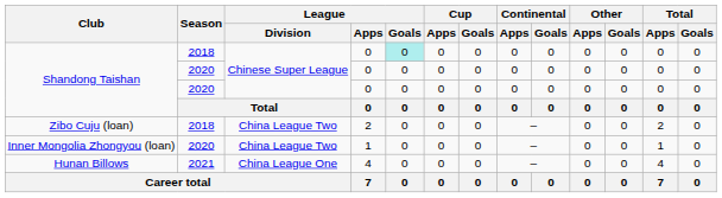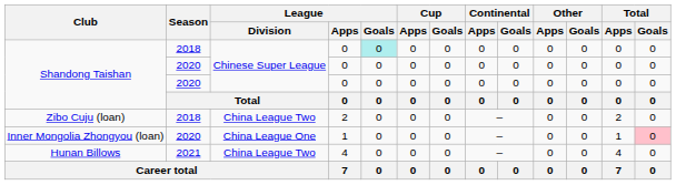 <table class="wikitable" style="text-align: center">
 <tr>
 <th rowspan="2">Club</th>
 <th rowspan="2">Season</th>
 <th colspan="3">League</th>
 <th colspan="2">Cup</th>
 <th colspan="2">Continental</th>
 <th colspan="2">Other</th>
 <th colspan="2">Total</th>
 </tr>
 <tr>
 <th>Division</th>
 <th>Apps</th>
 <th>Goals</th>
 <th>Apps</th>
 <th>Goals</th>
 <th>Apps</th>
 <th>Goals</th>
 <th>Apps</th>
 <th>Goals</th>
 <th>Apps</th>
 <th>Goals</th>
 </tr>
 <tr>
 <td rowspan="4"><a href='#'>Shandong Taishan</a></td>
 <td><a href='#'>2018</a></td>
 <td rowspan="3"><a href='#'>Chinese Super League</a></td>
 <td>0</td>
 <td style="background: paleturquoise;">0</td>
 <td>0</td>
 <td>0</td>
 <td>0</td>
 <td>0</td>
 <td>0</td>
 <td>0</td>
 <td>0</td>
 <td>0</td>
 </tr>
 <tr>
 <td><a href='#'>2020</a></td>
 <td>0</td>
 <td>0</td>
 <td>0</td>
 <td>0</td>
 <td>0</td>
 <td>0</td>
 <td>0</td>
 <td>0</td>
 <td>0</td>
 <td>0</td>
 </tr>
 <tr>
 <td><a href='#'>2020</a></td>
 <td>0</td>
 <td>0</td>
 <td>0</td>
 <td>0</td>
 <td>0</td>
 <td>0</td>
 <td>0</td>
 <td>0</td>
 <td>0</td>
 <td>0</td>
 </tr>
 <tr>
 <th colspan=2>Total</th>
 <th>0</th>
 <th>0</th>
 <th>0</th>
 <th>0</th>
 <th>0</th>
 <th>0</th>
 <th>0</th>
 <th>0</th>
 <th>0</th>
 <th>0</th>
 </tr>
 <tr>
 <td><a href='#'>Zibo Cuju</a> (loan)</td>
 <td><a href='#'>2018</a></td>
 <td><a href='#'>China League Two</a></td>
 <td>2</td>
 <td>0</td>
 <td>0</td>
 <td>0</td>
 <td colspan="2">–</td>
 <td>0</td>
 <td>0</td>
 <td>2</td>
 <td>0</td>
 </tr>
 <tr>
 <td><a href='#'>Inner Mongolia Zhongyou</a> (loan)</td>
 <td><a href='#'>2020</a></td>
-<td><a href='#'>China League Two</a></td>
+<td><a href='#'>China League One</a></td>
 <td>1</td>
 <td>0</td>
 <td>0</td>
 <td>0</td>
 <td colspan="2">–</td>
 <td>0</td>
 <td>0</td>
 <td>1</td>
-<td>0</td>
+<td style="background: pink;">0</td>
 </tr>
 <tr>
 <td><a href='#'>Hunan Billows</a></td>
 <td><a href='#'>2021</a></td>
-<td><a href='#'>China League One</a></td>
+<td><a href='#'>China League Two</a></td>
 <td>4</td>
 <td>0</td>
 <td>0</td>
 <td>0</td>
 <td colspan="2">–</td>
 <td>0</td>
 <td>0</td>
 <td>4</td>
 <td>0</td>
 </tr>
 <tr>
 <th colspan=3>Career total</th>
 <th>7</th>
 <th>0</th>
 <th>0</th>
 <th>0</th>
 <th>0</th>
 <th>0</th>
 <th>0</th>
 <th>0</th>
 <th>7</th>
 <th>0</th>
 </tr>
 </table>
